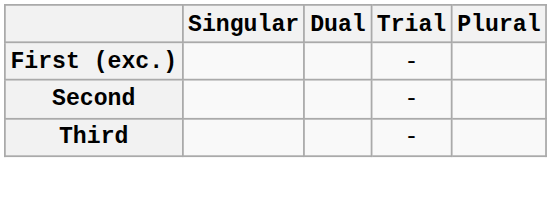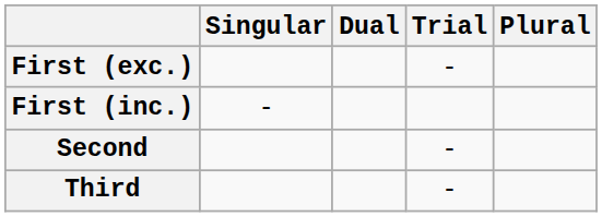 <table class="wikitable" style="text-align: center;">
 <tr>
 <th></th>
 <th>Singular</th>
 <th>Dual</th>
 <th>Trial</th>
 <th>Plural</th>
 </tr>
 <tr>
 <th>First (exc.)</th>
 <td></td>
 <td></td>
 <td>-</td>
+<td></td>
+</tr>
+<tr>
+<th>First (inc.)</th>
+<td>-</td>
+<td></td>
+<td></td>
 <td></td>
 </tr>
 <tr>
 <th>Second</th>
 <td></td>
 <td></td>
 <td>-</td>
 <td></td>
 </tr>
 <tr>
 <th>Third</th>
 <td></td>
 <td></td>
 <td>-</td>
 <td></td>
 </tr>
 </table>
